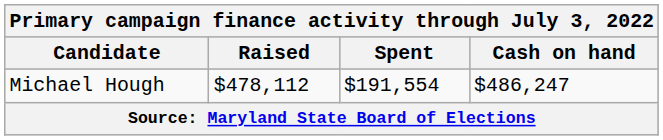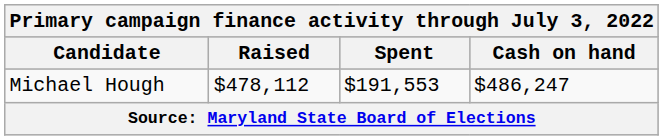 <table class="wikitable sortable">
 <tr>
 <th colspan="4">Primary campaign finance activity through July 3, 2022</th>
 </tr>
 <tr>
 <th>Candidate</th>
 <th>Raised</th>
 <th>Spent</th>
 <th>Cash on hand</th>
 </tr>
 <tr>
 <td data-sort-value="Hough, Michael">Michael Hough</td>
 <td>$478,112</td>
-<td>$191,554</td>
+<td>$191,553</td>
 <td>$486,247</td>
 </tr>
 <tr>
 <th colspan="4"><small>Source: <a href='#'>Maryland State Board of Elections</a></small></th>
 </tr>
 </table>
